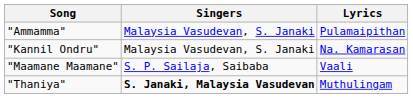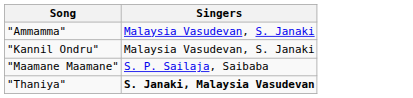 <table class="wikitable">
 <tr>
 <th>Song</th>
 <th>Singers</th>
-<th>Lyrics</th>
 </tr>
 <tr>
 <td>"Ammamma"</td>
 <td><a href='#'>Malaysia Vasudevan</a>, <a href='#'>S. Janaki</a></td>
-<td><a href='#'>Pulamaipithan</a></td>
 </tr>
 <tr>
 <td>"Kannil Ondru"</td>
 <td>Malaysia Vasudevan, S. Janaki</td>
-<td><a href='#'>Na. Kamarasan</a></td>
 </tr>
 <tr>
 <td>"Maamane Maamane"</td>
 <td><a href='#'>S. P. Sailaja</a>, Saibaba</td>
-<td><a href='#'>Vaali</a></td>
 </tr>
 <tr>
 <td>"Thaniya"</td>
 <td><strong>S. Janaki, Malaysia Vasudevan</strong></td>
-<td><a href='#'>Muthulingam</a></td>
 </tr>
 </table>
